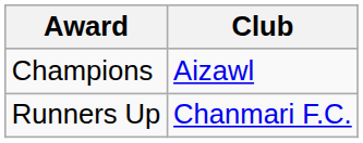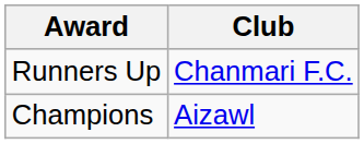 <table class="wikitable" style="text-align: left;">
 <tr>
 <th>Award</th>
 <th>Club</th>
 </tr>
 <tr>
+<td>Runners Up</td>
+<td><a href='#'>Chanmari F.C.</a></td>
+</tr>
+<tr>
 <td>Champions</td>
 <td><a href='#'>Aizawl</a></td>
 </tr>
-<tr>
-<td>Runners Up</td>
-<td><a href='#'>Chanmari F.C.</a></td>
-</tr>
 </table>
